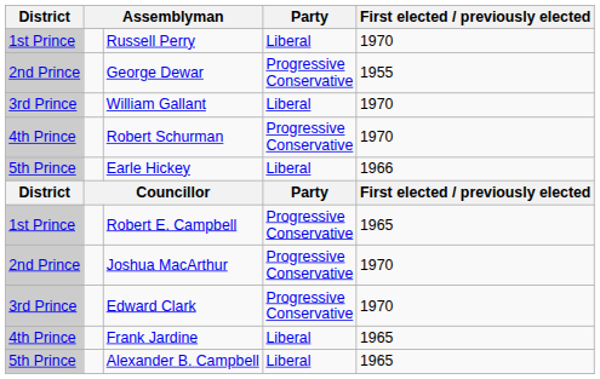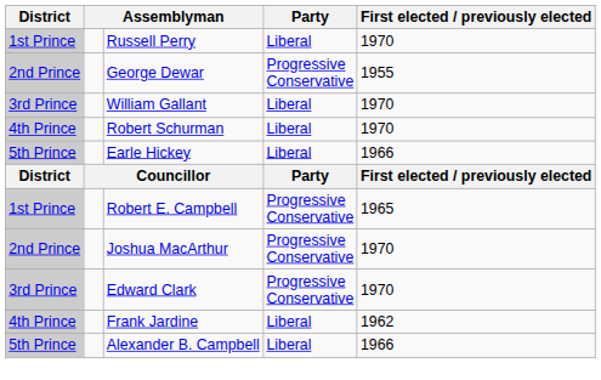 <table class="wikitable sortable">
 <tr>
 <th>District</th>
 <th colspan="2">Assemblyman</th>
 <th>Party</th>
 <th>First elected / previously elected</th>
 </tr>
 <tr>
 <td bgcolor="CCCCCC"><a href='#'>1st Prince</a></td>
 <td>   </td>
 <td><a href='#'>Russell Perry</a></td>
 <td><a href='#'>Liberal</a></td>
 <td>1970</td>
 </tr>
 <tr>
 <td bgcolor="CCCCCC"><a href='#'>2nd Prince</a></td>
 <td>   </td>
 <td><a href='#'>George Dewar</a></td>
 <td><a href='#'>Progressive <br> Conservative</a></td>
 <td>1955</td>
 </tr>
 <tr>
 <td bgcolor="CCCCCC"><a href='#'>3rd Prince</a></td>
 <td>   </td>
 <td><a href='#'>William Gallant</a></td>
 <td><a href='#'>Liberal</a></td>
 <td>1970</td>
 </tr>
 <tr>
 <td bgcolor="CCCCCC"><a href='#'>4th Prince</a></td>
 <td>   </td>
 <td><a href='#'>Robert Schurman</a></td>
-<td><a href='#'>Progressive <br> Conservative</a></td>
+<td><a href='#'>Liberal</a></td>
 <td>1970</td>
 </tr>
 <tr>
 <td bgcolor="CCCCCC"><a href='#'>5th Prince</a></td>
 <td>   </td>
 <td><a href='#'>Earle Hickey</a></td>
 <td><a href='#'>Liberal</a></td>
 <td>1966</td>
 </tr>
 <tr>
 <th>District</th>
 <th colspan="2">Councillor</th>
 <th>Party</th>
 <th>First elected / previously elected</th>
 </tr>
 <tr>
 <td bgcolor="CCCCCC"><a href='#'>1st Prince</a></td>
 <td>   </td>
 <td><a href='#'>Robert E. Campbell</a></td>
 <td><a href='#'>Progressive <br> Conservative</a></td>
 <td>1965</td>
 </tr>
 <tr>
 <td bgcolor="CCCCCC"><a href='#'>2nd Prince</a></td>
 <td>   </td>
 <td><a href='#'>Joshua MacArthur</a></td>
 <td><a href='#'>Progressive <br> Conservative</a></td>
 <td>1970</td>
 </tr>
 <tr>
 <td bgcolor="CCCCCC"><a href='#'>3rd Prince</a></td>
 <td>   </td>
 <td><a href='#'>Edward Clark</a></td>
 <td><a href='#'>Progressive <br> Conservative</a></td>
 <td>1970</td>
 </tr>
 <tr>
 <td bgcolor="CCCCCC"><a href='#'>4th Prince</a></td>
 <td>    <br></td>
 <td><a href='#'>Frank Jardine</a></td>
 <td><a href='#'>Liberal</a></td>
-<td>1965</td>
+<td>1962</td>
 </tr>
 <tr>
 <td bgcolor="CCCCCC"><a href='#'>5th Prince</a></td>
 <td>   </td>
 <td><a href='#'>Alexander B. Campbell</a></td>
 <td><a href='#'>Liberal</a></td>
-<td>1965</td>
+<td>1966</td>
 </tr>
 </table>
